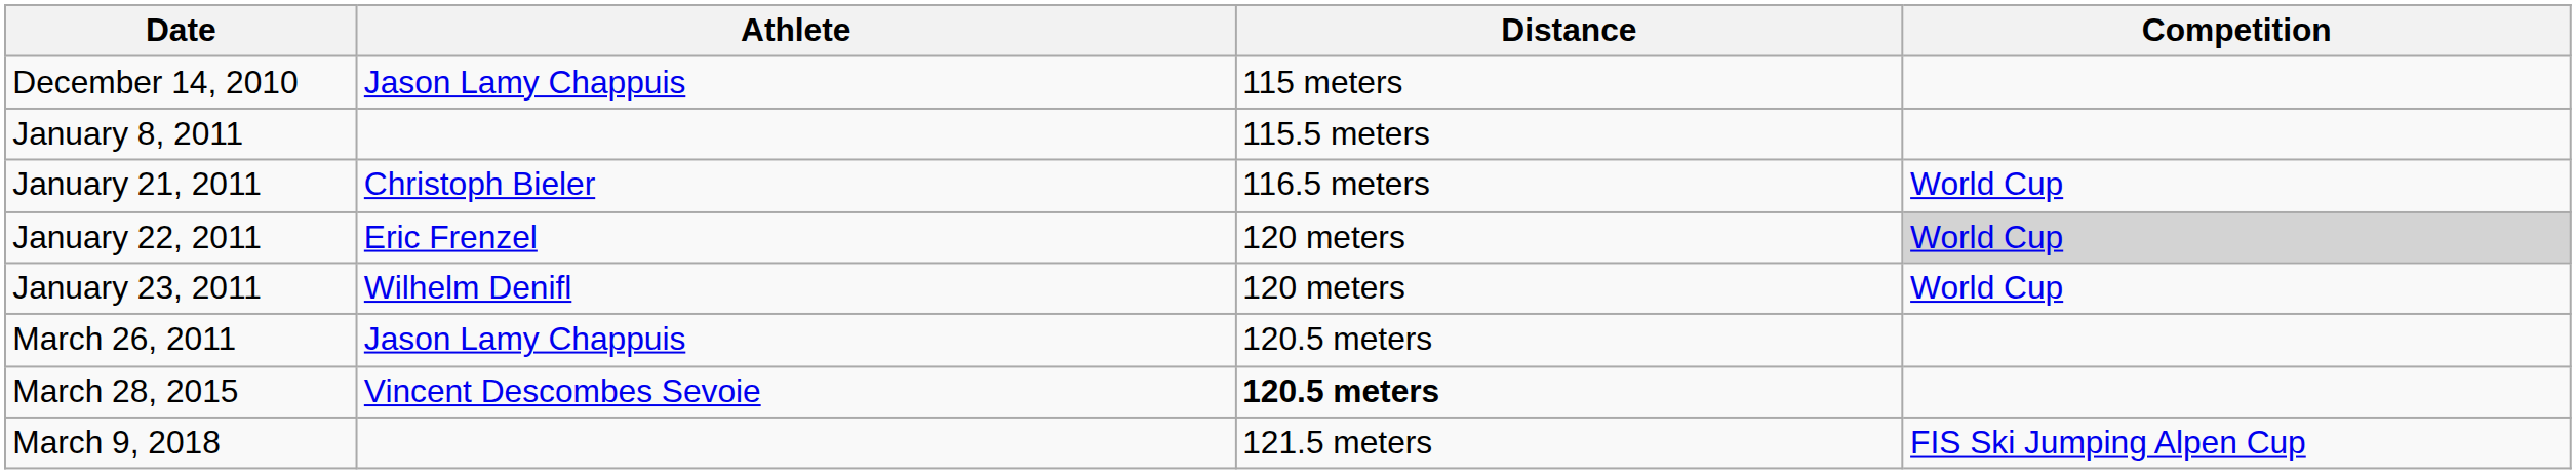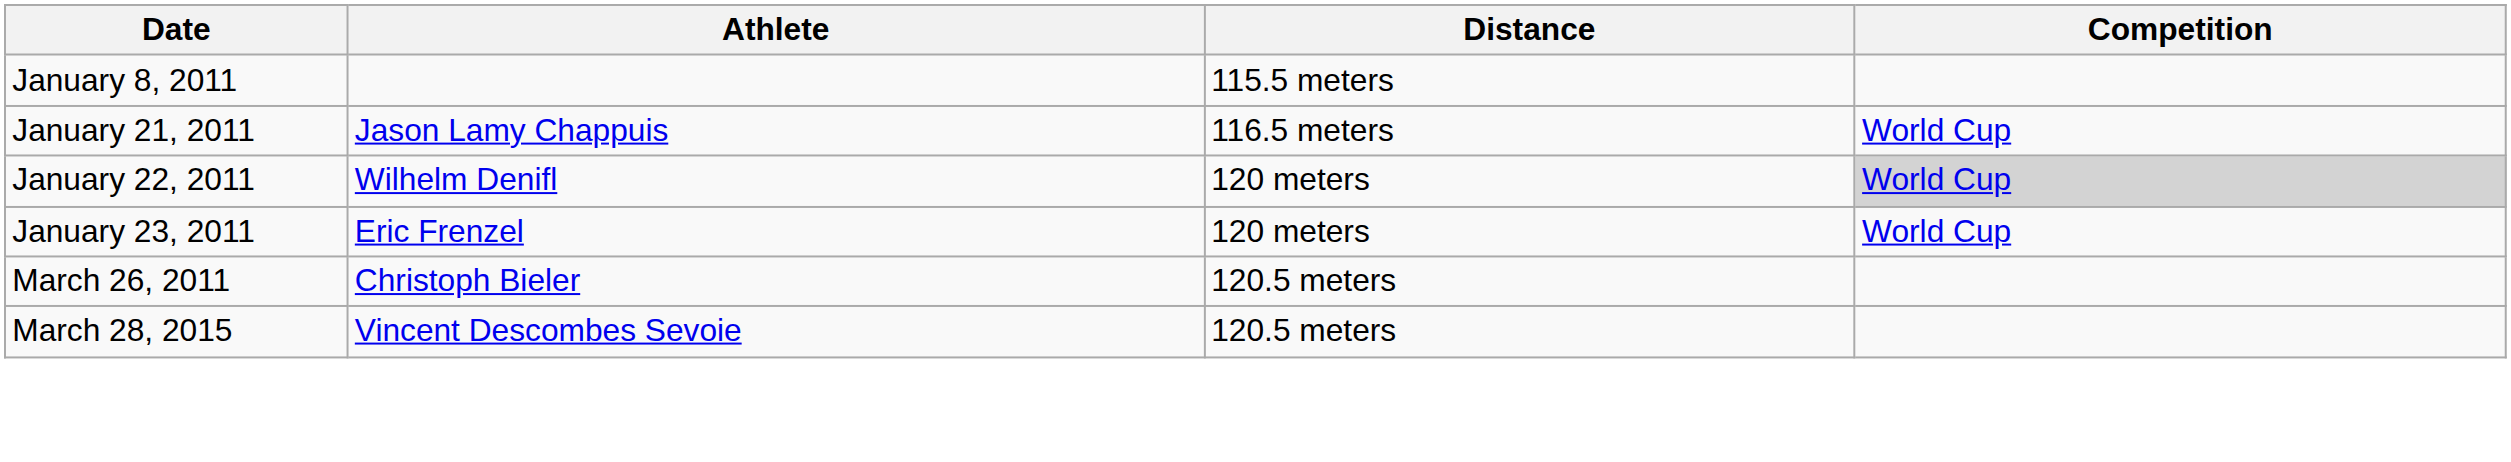 <table class="wikitable sortable" style=" width:100%;">
 <tr>
 <th scope="col" style="width:10%;">Date</th>
 <th scope="col" style="width:25%;"><strong>Athlete</strong></th>
 <th scope="col" style="width:19%;">Distance</th>
 <th scope="col" style="width:19%;"><strong>Competition</strong></th>
-</tr>
-<tr>
-<td>December 14, 2010</td>
-<td> <a href='#'>Jason Lamy Chappuis</a></td>
-<td>115 meters</td>
-<td></td>
 </tr>
 <tr>
 <td>January 8, 2011</td>
 <td> </td>
 <td>115.5 meters</td>
 <td></td>
 </tr>
 <tr>
 <td>January 21, 2011</td>
-<td> <a href='#'>Christoph Bieler</a></td>
+<td> <a href='#'>Jason Lamy Chappuis</a></td>
 <td>116.5 meters</td>
 <td><a href='#'>World Cup</a></td>
 </tr>
 <tr>
 <td>January 22, 2011</td>
-<td> <a href='#'>Eric Frenzel</a></td>
+<td> <a href='#'>Wilhelm Denifl</a></td>
 <td>120 meters</td>
 <td style="background: lightgrey;"><a href='#'>World Cup</a></td>
 </tr>
 <tr>
 <td>January 23, 2011</td>
-<td> <a href='#'>Wilhelm Denifl</a></td>
+<td> <a href='#'>Eric Frenzel</a></td>
 <td>120 meters</td>
 <td><a href='#'>World Cup</a></td>
 </tr>
 <tr>
 <td>March 26, 2011</td>
-<td> <a href='#'>Jason Lamy Chappuis</a></td>
+<td> <a href='#'>Christoph Bieler</a></td>
 <td>120.5 meters</td>
 <td></td>
 </tr>
 <tr>
 <td>March 28, 2015</td>
 <td> <a href='#'>Vincent Descombes Sevoie</a></td>
-<td><strong>120.5 meters</strong></td>
+<td>120.5 meters</td>
 <td></td>
 </tr>
-<tr>
-<td>March 9, 2018</td>
-<td> </td>
-<td>121.5 meters</td>
-<td><a href='#'>FIS Ski Jumping Alpen Cup</a></td>
-</tr>
 </table>
